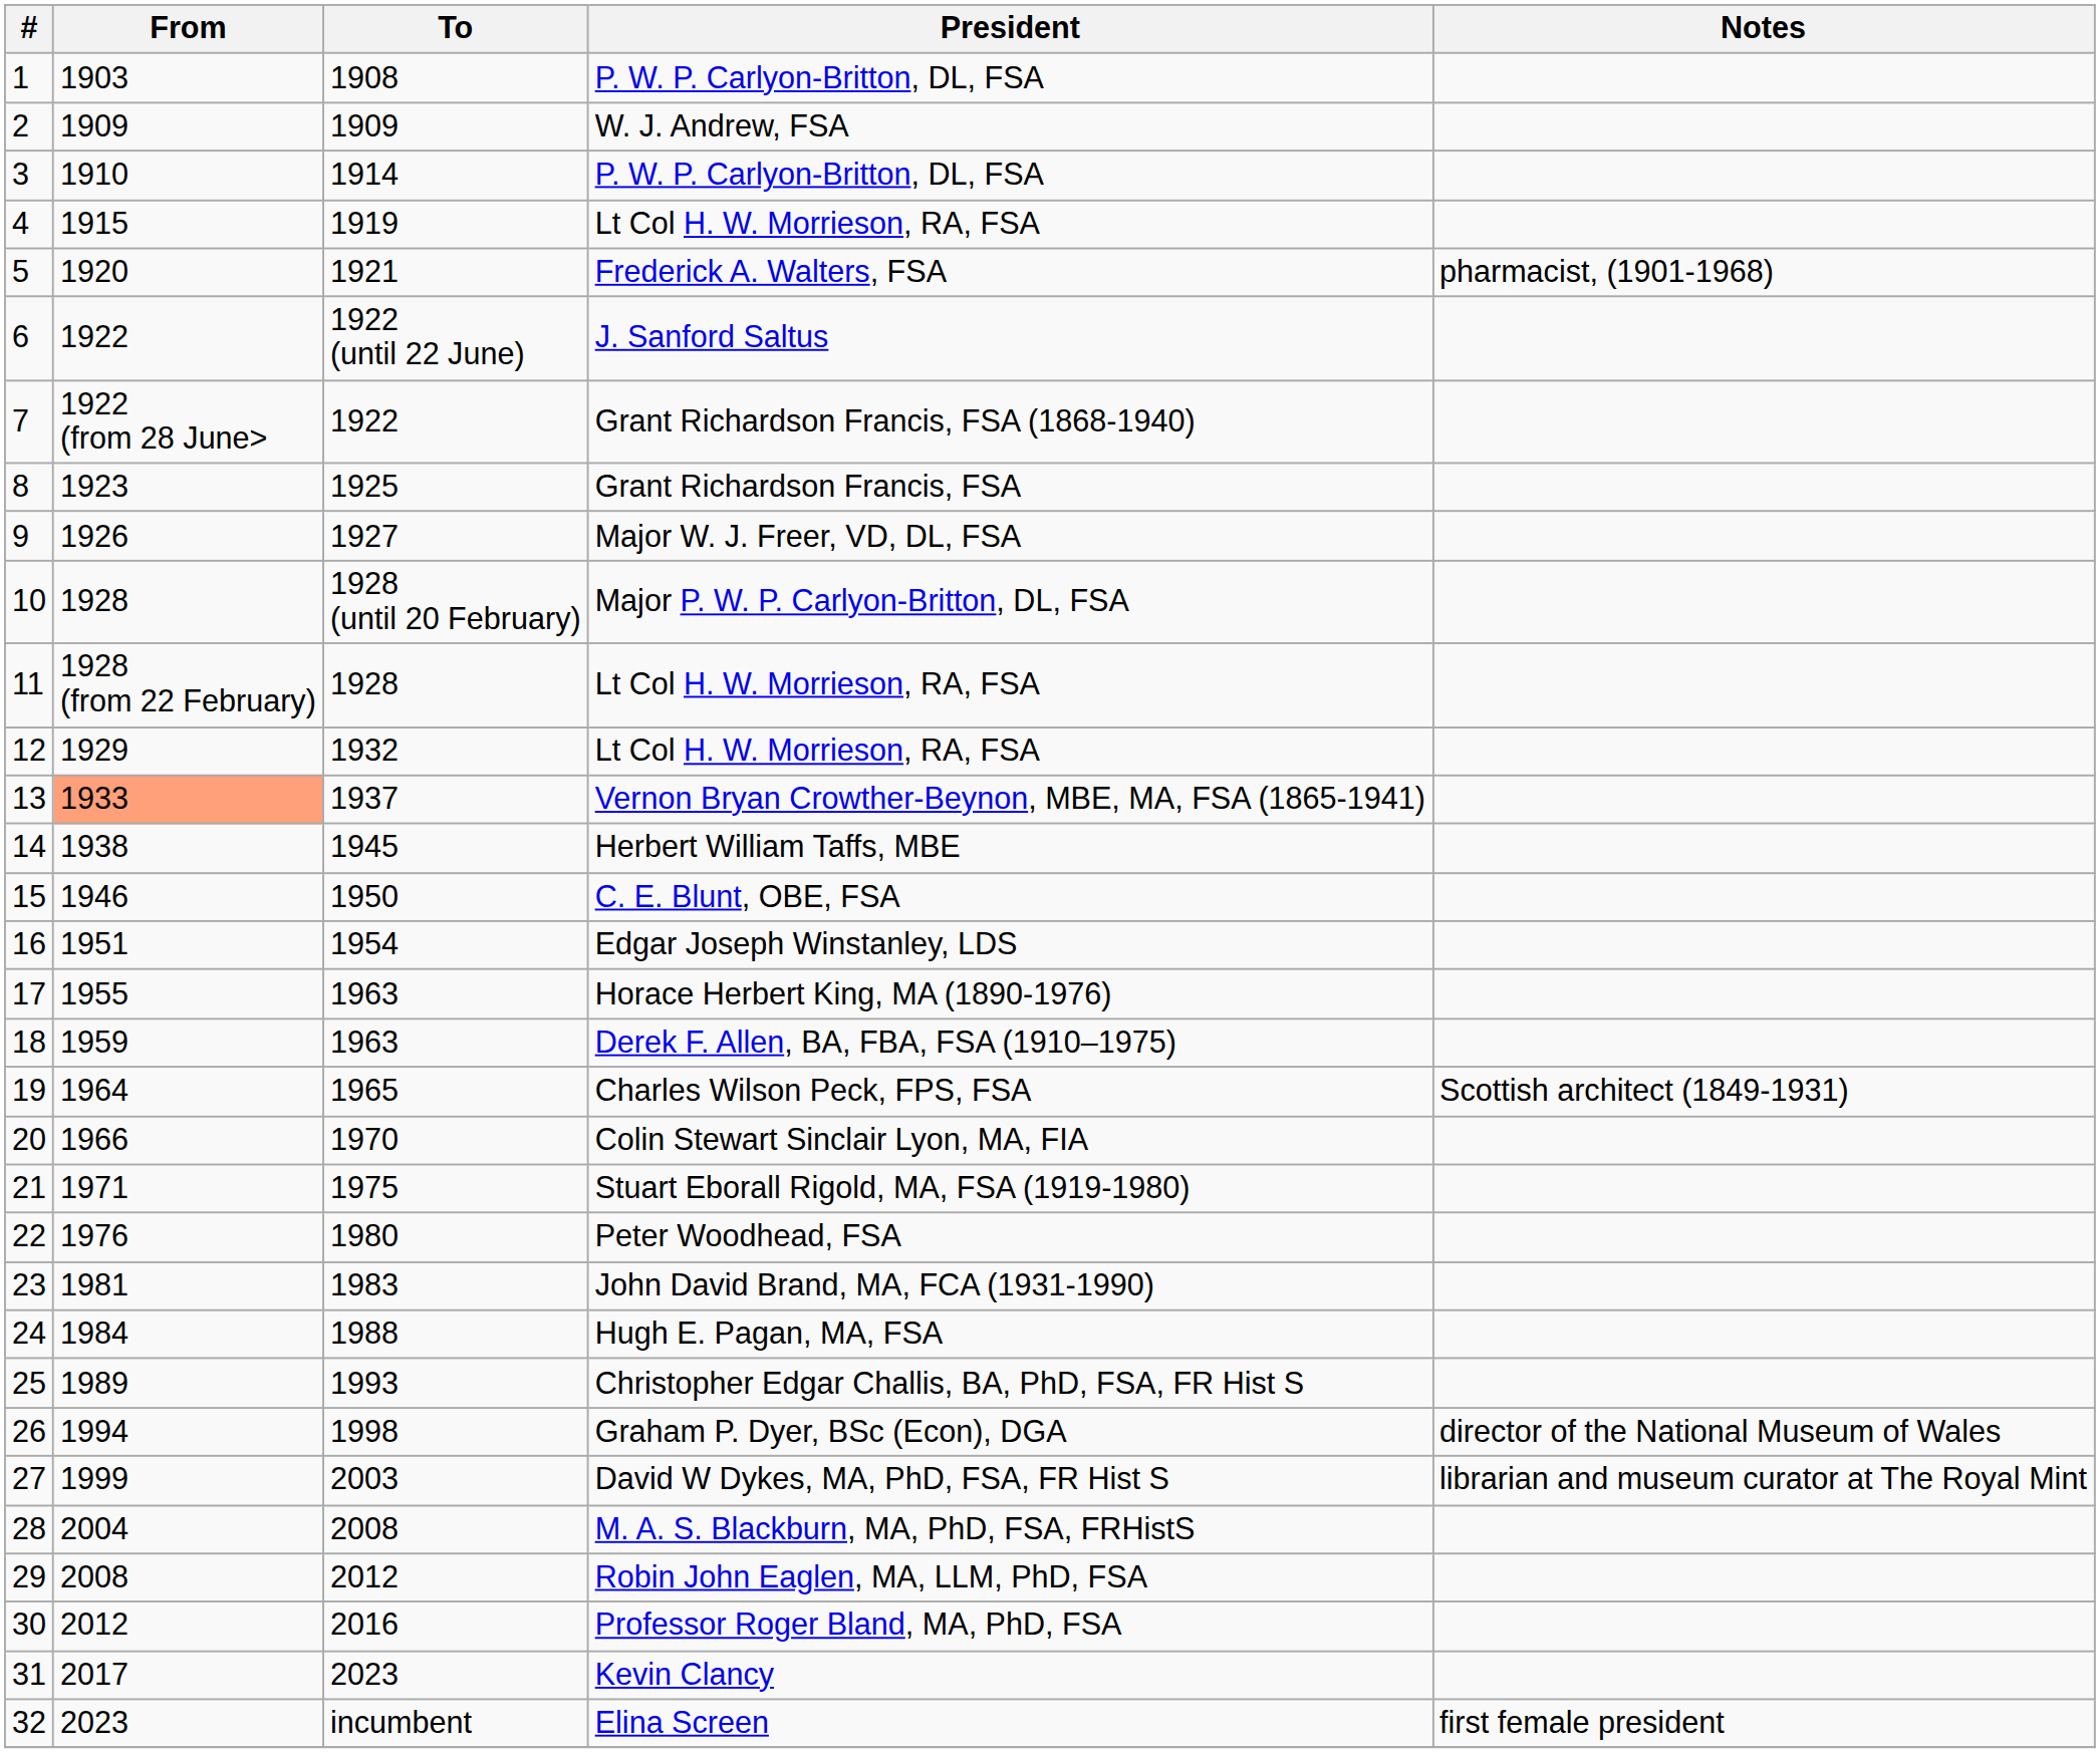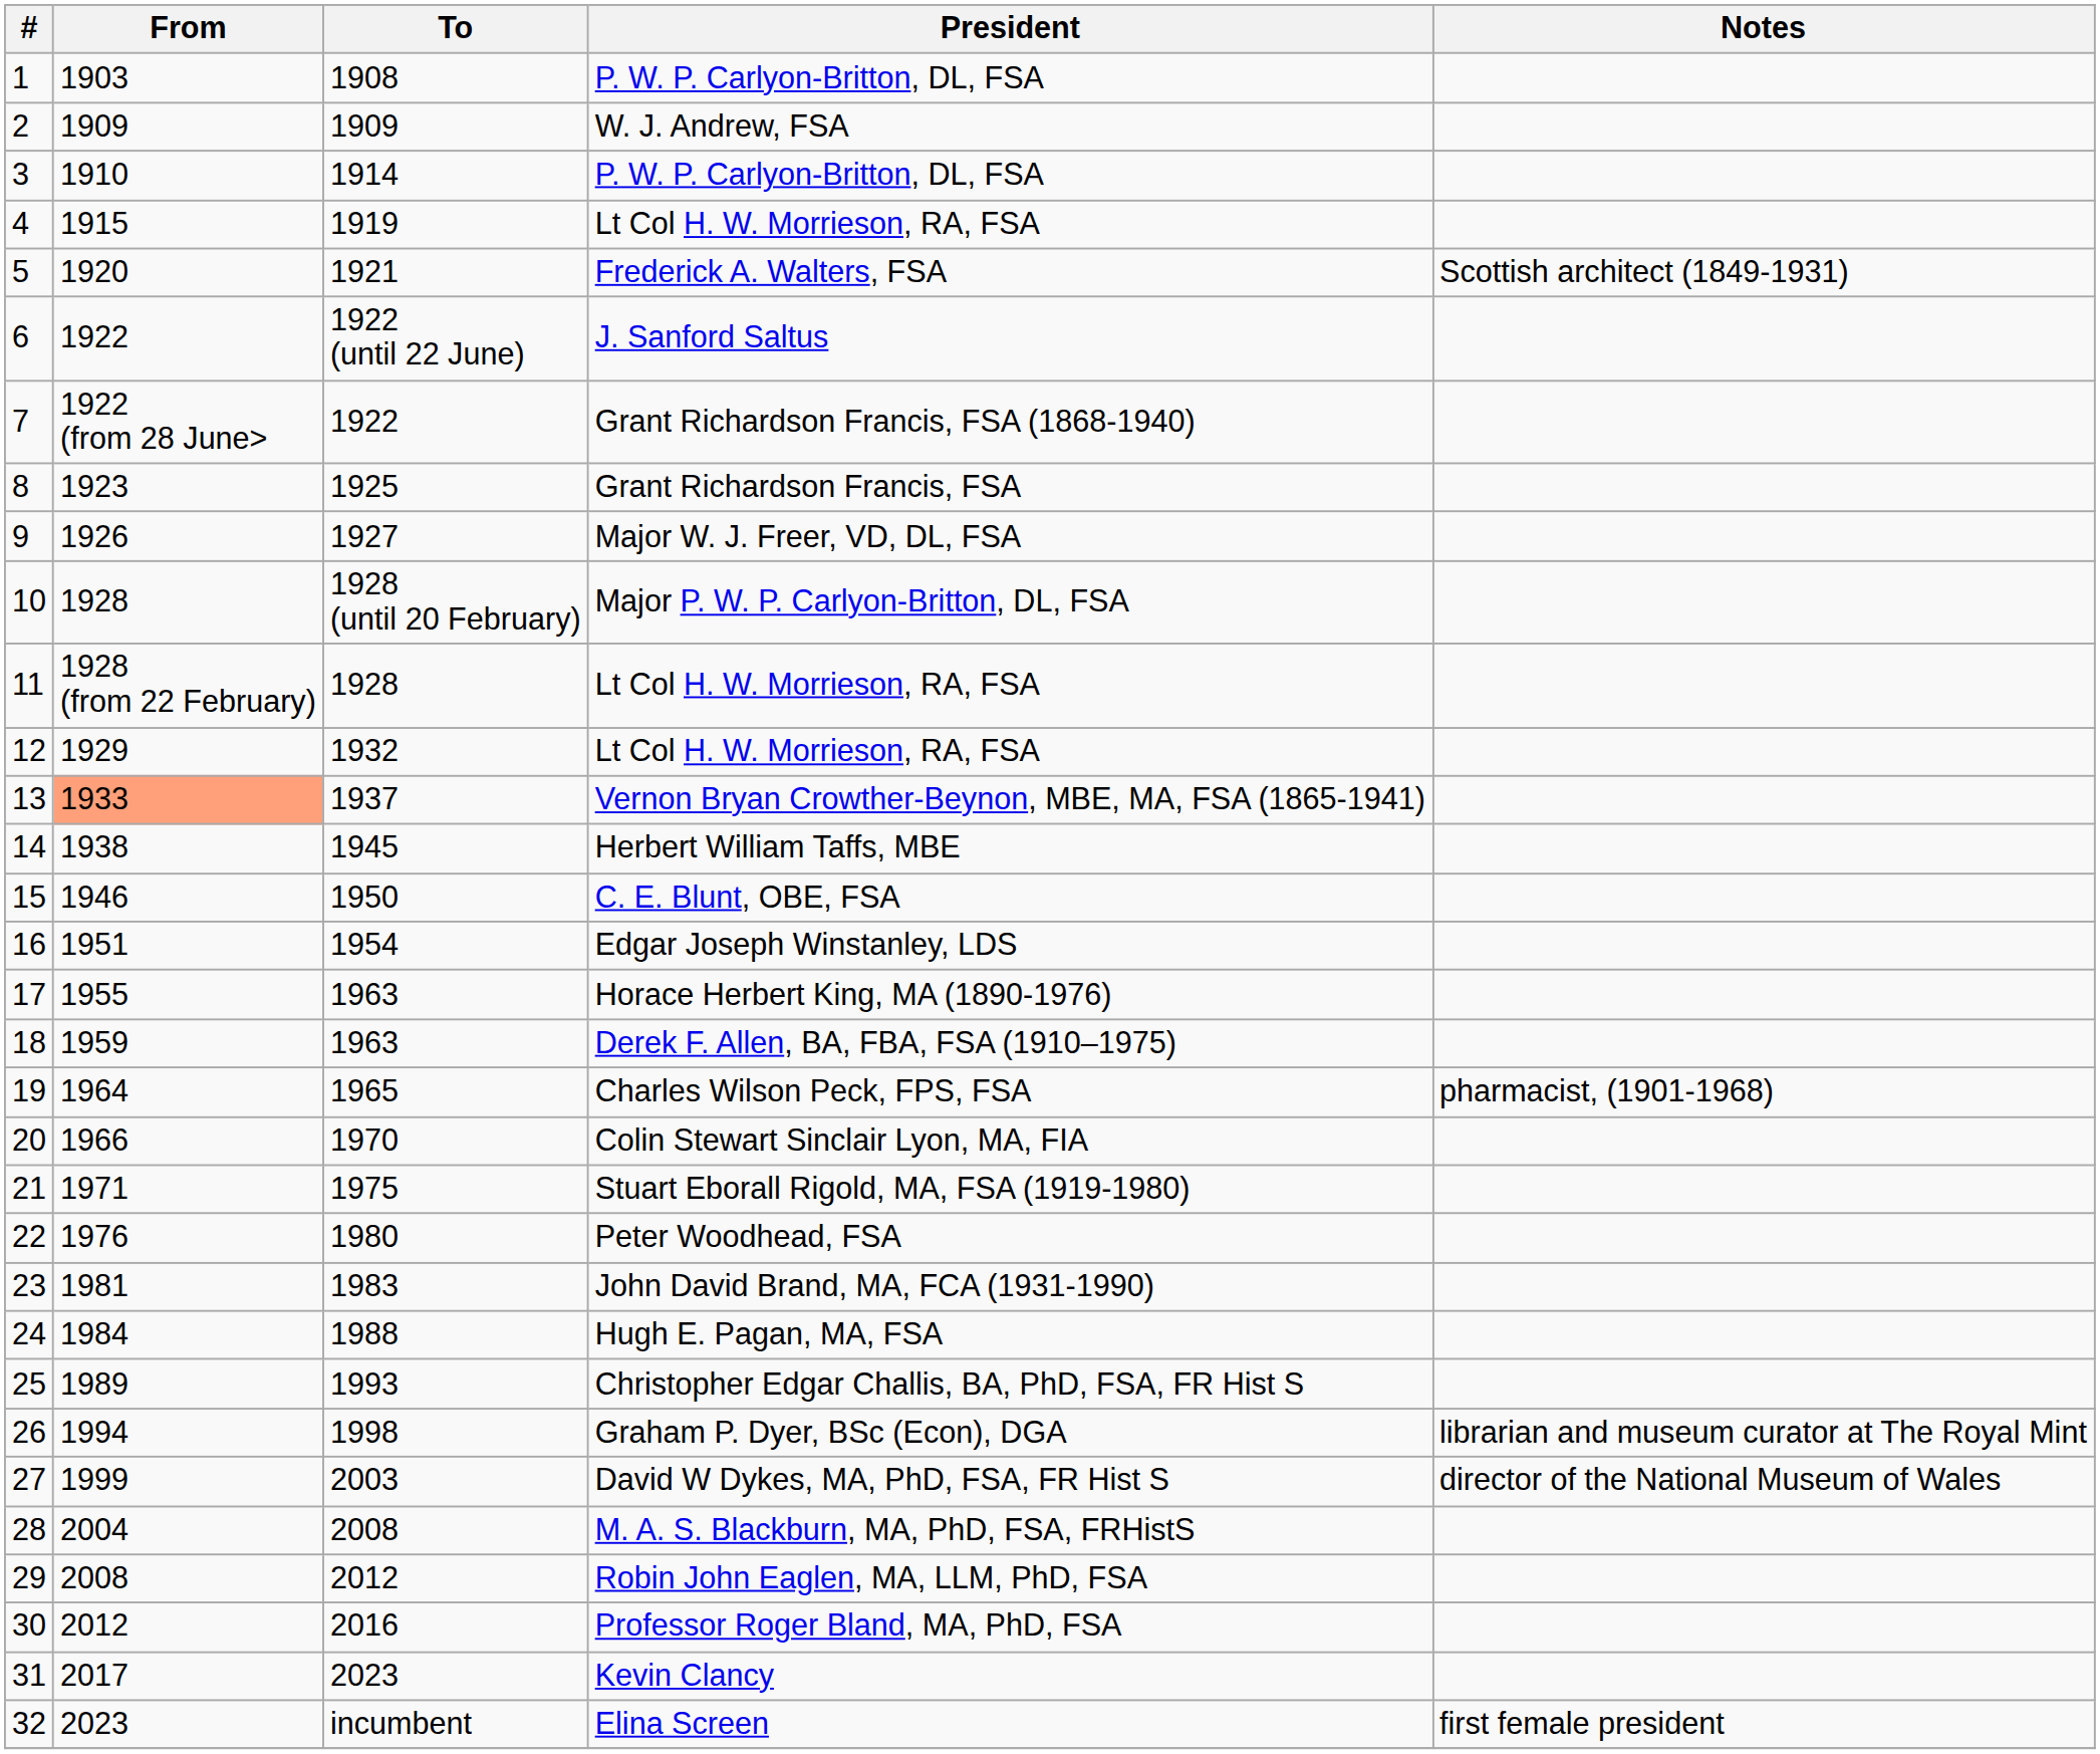 <table class="wikitable sortable">
 <tr>
 <th>#</th>
 <th>From</th>
 <th>To</th>
 <th>President</th>
 <th>Notes</th>
 </tr>
 <tr>
 <td>1</td>
 <td>1903</td>
 <td>1908</td>
 <td><a href='#'>P. W. P. Carlyon-Britton</a>, DL, FSA</td>
 <td></td>
 </tr>
 <tr>
 <td>2</td>
 <td>1909</td>
 <td>1909</td>
 <td>W. J. Andrew, FSA</td>
 <td></td>
 </tr>
 <tr>
 <td>3</td>
 <td>1910</td>
 <td>1914</td>
 <td><a href='#'>P. W. P. Carlyon-Britton</a>, DL, FSA</td>
 <td></td>
 </tr>
 <tr>
 <td>4</td>
 <td>1915</td>
 <td>1919</td>
 <td>Lt Col <a href='#'>H. W. Morrieson</a>, RA, FSA</td>
 <td></td>
 </tr>
 <tr>
 <td>5</td>
 <td>1920</td>
 <td>1921</td>
 <td><a href='#'>Frederick A. Walters</a>, FSA</td>
-<td>pharmacist, (1901-1968)</td>
+<td>Scottish architect (1849-1931)</td>
 </tr>
 <tr>
 <td>6</td>
 <td>1922</td>
 <td>1922<br>(until 22 June)</td>
 <td><a href='#'>J. Sanford Saltus</a></td>
 <td></td>
 </tr>
 <tr>
 <td>7</td>
 <td>1922<br>(from 28 June></td>
 <td>1922</td>
 <td>Grant Richardson Francis, FSA (1868-1940)</td>
 <td></td>
 </tr>
 <tr>
 <td>8</td>
 <td>1923</td>
 <td>1925</td>
 <td>Grant Richardson Francis, FSA</td>
 <td></td>
 </tr>
 <tr>
 <td>9</td>
 <td>1926</td>
 <td>1927</td>
 <td>Major W. J. Freer, VD, DL, FSA</td>
 <td></td>
 </tr>
 <tr>
 <td>10</td>
 <td>1928</td>
 <td>1928<br>(until 20 February)</td>
 <td>Major <a href='#'>P. W. P. Carlyon-Britton</a>, DL, FSA</td>
 <td></td>
 </tr>
 <tr>
 <td>11</td>
 <td>1928<br>(from 22 February)</td>
 <td>1928</td>
 <td>Lt Col <a href='#'>H. W. Morrieson</a>, RA, FSA</td>
 <td></td>
 </tr>
 <tr>
 <td>12</td>
 <td>1929</td>
 <td>1932</td>
 <td>Lt Col <a href='#'>H. W. Morrieson</a>, RA, FSA</td>
 <td></td>
 </tr>
 <tr>
 <td>13</td>
 <td style="background: lightsalmon;">1933</td>
 <td>1937</td>
 <td><a href='#'>Vernon Bryan Crowther-Beynon</a>, MBE, MA, FSA (1865-1941)</td>
 <td></td>
 </tr>
 <tr>
 <td>14</td>
 <td>1938</td>
 <td>1945</td>
 <td>Herbert William Taffs, MBE</td>
 <td></td>
 </tr>
 <tr>
 <td>15</td>
 <td>1946</td>
 <td>1950</td>
 <td><a href='#'>C. E. Blunt</a>, OBE, FSA</td>
 <td></td>
 </tr>
 <tr>
 <td>16</td>
 <td>1951</td>
 <td>1954</td>
 <td>Edgar Joseph Winstanley, LDS</td>
 <td></td>
 </tr>
 <tr>
 <td>17</td>
 <td>1955</td>
 <td>1963</td>
 <td>Horace Herbert King, MA (1890-1976)</td>
 <td></td>
 </tr>
 <tr>
 <td>18</td>
 <td>1959</td>
 <td>1963</td>
 <td><a href='#'>Derek F. Allen</a>, BA, FBA, FSA (1910–1975)</td>
 <td></td>
 </tr>
 <tr>
 <td>19</td>
 <td>1964</td>
 <td>1965</td>
 <td>Charles Wilson Peck, FPS, FSA</td>
-<td>Scottish architect (1849-1931)</td>
+<td>pharmacist, (1901-1968)</td>
 </tr>
 <tr>
 <td>20</td>
 <td>1966</td>
 <td>1970</td>
 <td>Colin Stewart Sinclair Lyon, MA, FIA</td>
 <td></td>
 </tr>
 <tr>
 <td>21</td>
 <td>1971</td>
 <td>1975</td>
 <td>Stuart Eborall Rigold, MA, FSA (1919-1980)</td>
 <td></td>
 </tr>
 <tr>
 <td>22</td>
 <td>1976</td>
 <td>1980</td>
 <td>Peter Woodhead, FSA</td>
 <td></td>
 </tr>
 <tr>
 <td>23</td>
 <td>1981</td>
 <td>1983</td>
 <td>John David Brand, MA, FCA (1931-1990)</td>
 <td></td>
 </tr>
 <tr>
 <td>24</td>
 <td>1984</td>
 <td>1988</td>
 <td>Hugh E. Pagan, MA, FSA</td>
 <td></td>
 </tr>
 <tr>
 <td>25</td>
 <td>1989</td>
 <td>1993</td>
 <td>Christopher Edgar Challis, BA, PhD, FSA, FR Hist S</td>
 <td></td>
 </tr>
 <tr>
 <td>26</td>
 <td>1994</td>
 <td>1998</td>
 <td>Graham P. Dyer, BSc (Econ), DGA</td>
-<td>director of the National Museum of Wales</td>
+<td>librarian and museum curator at The Royal Mint</td>
 </tr>
 <tr>
 <td>27</td>
 <td>1999</td>
 <td>2003</td>
 <td>David W Dykes, MA, PhD, FSA, FR Hist S</td>
-<td>librarian and museum curator at The Royal Mint</td>
+<td>director of the National Museum of Wales</td>
 </tr>
 <tr>
 <td>28</td>
 <td>2004</td>
 <td>2008</td>
 <td><a href='#'>M. A. S. Blackburn</a>, MA, PhD, FSA, FRHistS</td>
 <td></td>
 </tr>
 <tr>
 <td>29</td>
 <td>2008</td>
 <td>2012</td>
 <td><a href='#'>Robin John Eaglen</a>, MA, LLM, PhD, FSA</td>
 <td></td>
 </tr>
 <tr>
 <td>30</td>
 <td>2012</td>
 <td>2016</td>
 <td><a href='#'>Professor Roger Bland</a>, MA, PhD, FSA</td>
 <td></td>
 </tr>
 <tr>
 <td>31</td>
 <td>2017</td>
 <td>2023</td>
 <td><a href='#'>Kevin Clancy</a></td>
 <td></td>
 </tr>
 <tr>
 <td>32</td>
 <td>2023</td>
 <td>incumbent</td>
 <td><a href='#'>Elina Screen</a></td>
 <td>first female president</td>
 </tr>
 <tr>
 </tr>
 </table>
